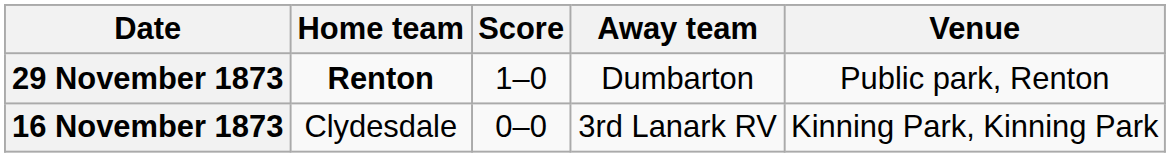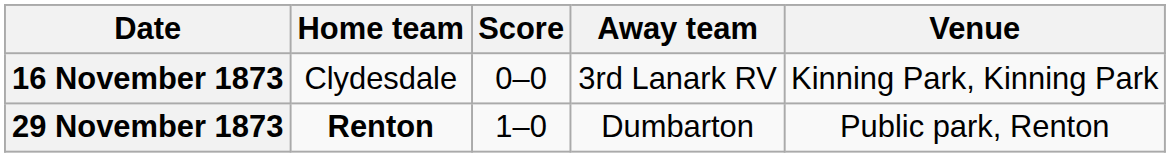 <table class="wikitable football-result-list" style="max-width: 80em; text-align: center">
 <tr>
 <th scope="col">Date</th>
 <th scope="col">Home team</th>
 <th scope="col">Score</th>
 <th scope="col">Away team</th>
 <th scope="col">Venue</th>
 </tr>
 <tr>
+<th scope="row">16 November 1873</th>
+<td>Clydesdale</td>
+<td>0–0</td>
+<td>3rd Lanark RV</td>
+<td>Kinning Park, Kinning Park</td>
+</tr>
+<tr>
 <th scope="row">29 November 1873</th>
 <td><strong>Renton</strong></td>
 <td>1–0</td>
 <td>Dumbarton</td>
 <td>Public park, Renton</td>
 </tr>
-<tr>
-<th scope="row">16 November 1873</th>
-<td>Clydesdale</td>
-<td>0–0</td>
-<td>3rd Lanark RV</td>
-<td>Kinning Park, Kinning Park</td>
-</tr>
 </table>
